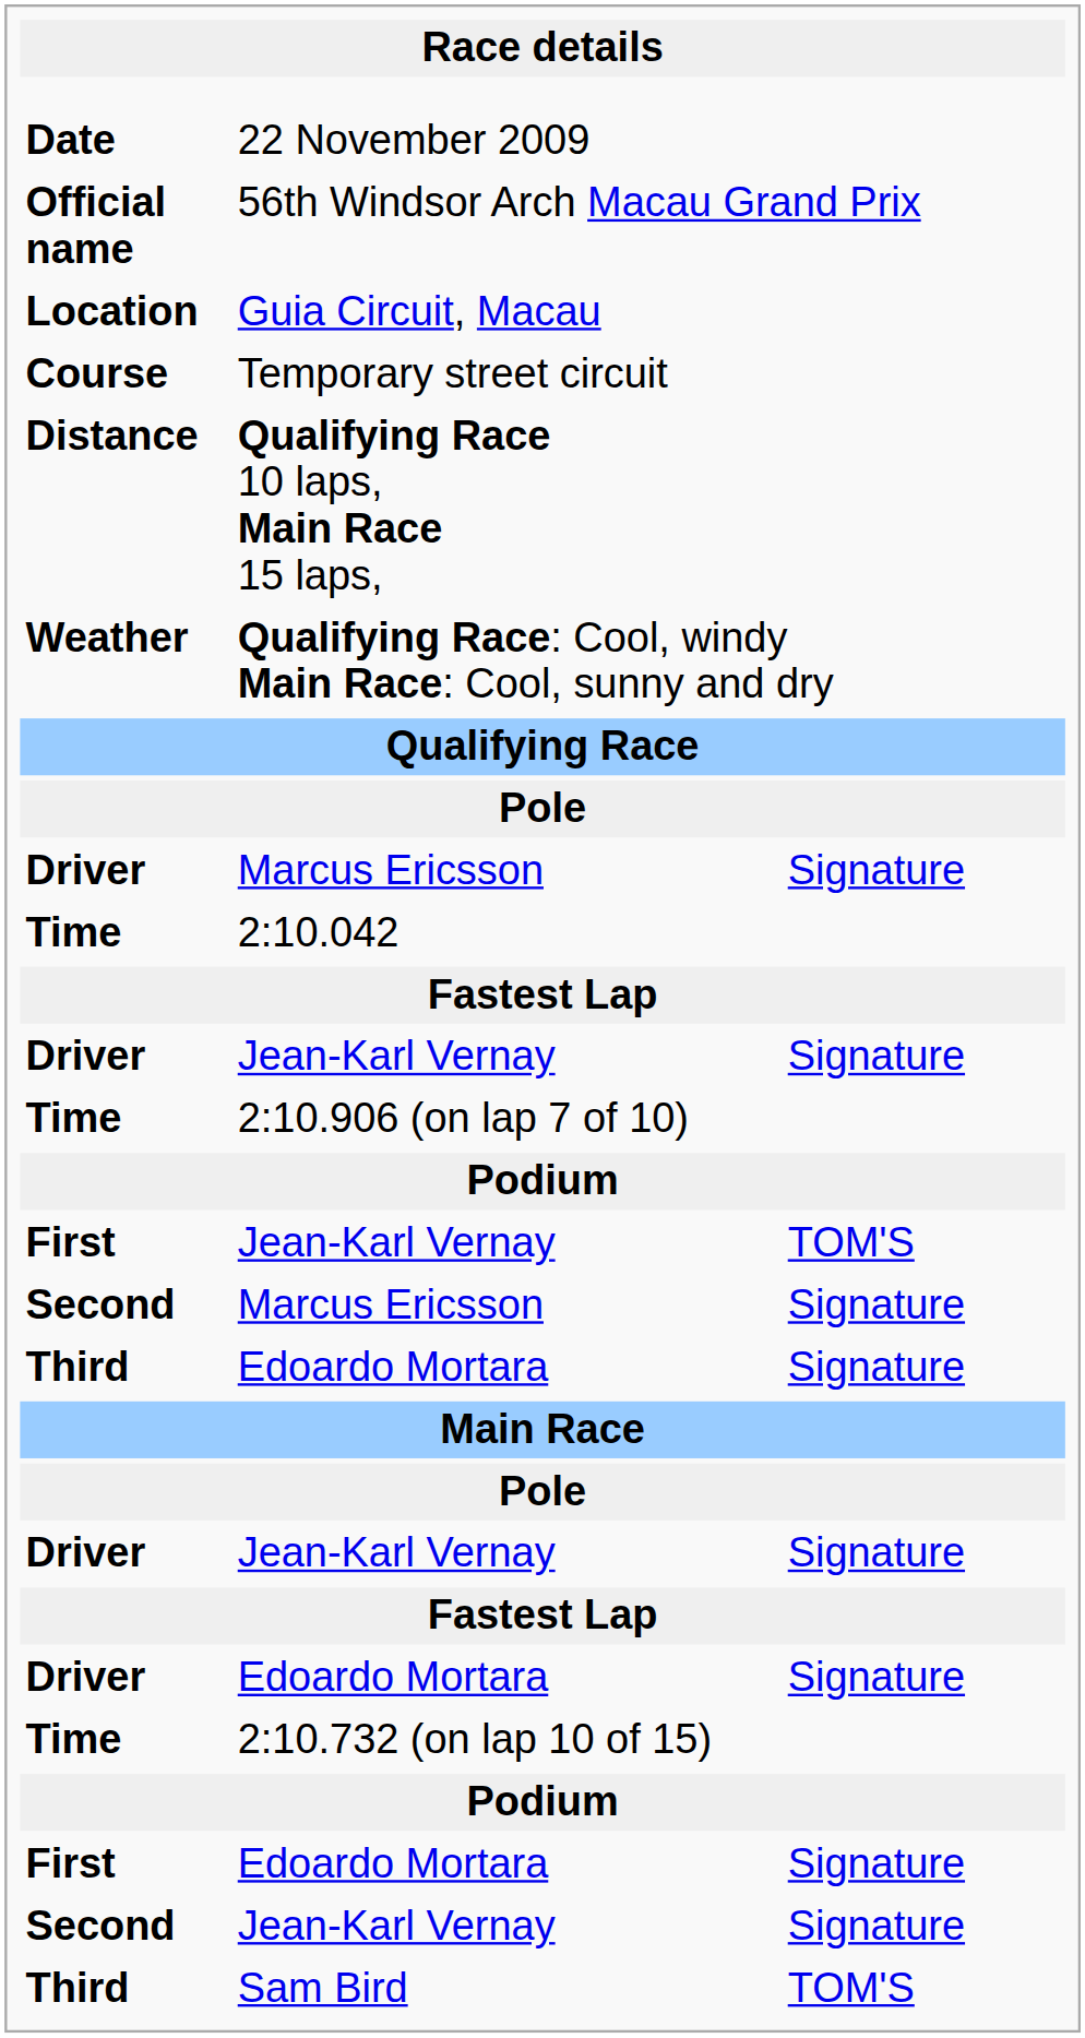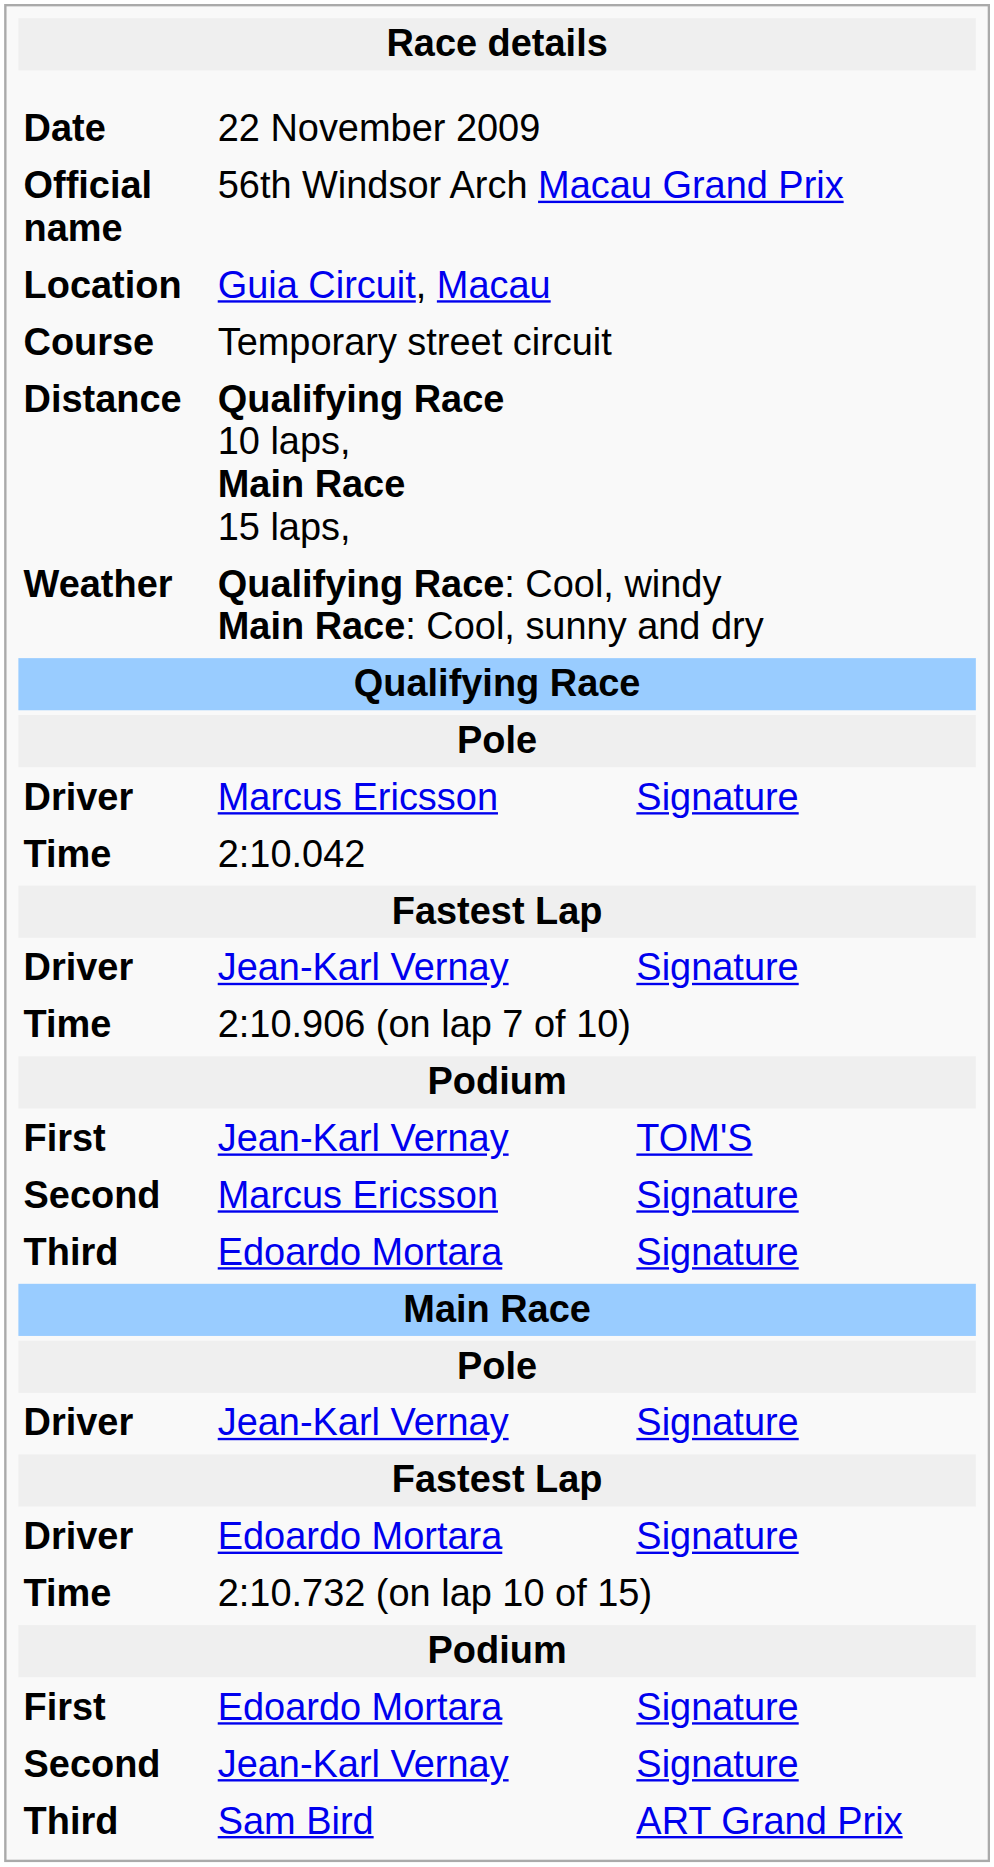 <table class="infobox" align="right" cellpadding="2" style="float:right; width: 26em; ">
 <tr>
 <th colspan="3" style="background:#efefef;">Race details</th>
 </tr>
 <tr>
 <td colspan="3" style="text-align:center;"></td>
 </tr>
 <tr>
 <td colspan="3" style="text-align:center;"></td>
 </tr>
 <tr>
 <td style="width: 20%;"><strong>Date</strong></td>
 <td>22 November 2009</td>
 </tr>
 <tr>
 <td><strong>Official name</strong></td>
 <td colspan=2>56th Windsor Arch <a href='#'>Macau Grand Prix</a></td>
 </tr>
 <tr>
 <td><strong>Location</strong></td>
 <td colspan=2><a href='#'>Guia Circuit</a>, <a href='#'>Macau</a></td>
 </tr>
 <tr>
 <td><strong>Course</strong></td>
 <td colspan=2>Temporary street circuit<br></td>
 </tr>
 <tr>
 <td><strong>Distance</strong></td>
 <td colspan=2><strong>Qualifying Race</strong><br>10 laps, <br><strong>Main Race</strong><br>15 laps, </td>
 </tr>
 <tr>
 <td><strong>Weather</strong></td>
 <td colspan=2><strong>Qualifying Race</strong>: Cool, windy<br><strong>Main Race</strong>: Cool, sunny and dry</td>
 </tr>
 <tr>
 <td colspan="3" style="text-align:center; background-color:#99ccff"><strong>Qualifying Race</strong></td>
 </tr>
 <tr>
 <th colspan="3" style="background:#efefef;">Pole</th>
 </tr>
 <tr>
 <td><strong>Driver</strong></td>
 <td> <a href='#'>Marcus Ericsson</a></td>
 <td><a href='#'>Signature</a></td>
 </tr>
 <tr>
 <td><strong>Time</strong></td>
 <td colspan=2>2:10.042</td>
 </tr>
 <tr>
 <th colspan="3" style="background:#efefef;">Fastest Lap</th>
 </tr>
 <tr>
 <td><strong>Driver</strong></td>
 <td> <a href='#'>Jean-Karl Vernay</a></td>
 <td><a href='#'>Signature</a></td>
 </tr>
 <tr>
 <td><strong>Time</strong></td>
 <td colspan=2>2:10.906 (on lap 7 of 10)</td>
 </tr>
 <tr>
 <th colspan="3" style="background:#efefef;">Podium</th>
 </tr>
 <tr>
 <td><strong>First</strong></td>
 <td> <a href='#'>Jean-Karl Vernay</a></td>
 <td><a href='#'>TOM'S</a></td>
 </tr>
 <tr>
 <td><strong>Second</strong></td>
 <td> <a href='#'>Marcus Ericsson</a></td>
 <td><a href='#'>Signature</a></td>
 </tr>
 <tr>
 <td><strong>Third</strong></td>
 <td> <a href='#'>Edoardo Mortara</a></td>
 <td><a href='#'>Signature</a></td>
 </tr>
 <tr>
 <td colspan="3" style="text-align:center; background-color:#99ccff"><strong>Main Race</strong></td>
 </tr>
 <tr>
 <th colspan="3" style="background:#efefef;">Pole</th>
 </tr>
 <tr>
 <td><strong>Driver</strong></td>
 <td> <a href='#'>Jean-Karl Vernay</a></td>
 <td><a href='#'>Signature</a></td>
 </tr>
 <tr>
 <th colspan="3" style="background:#efefef;">Fastest Lap</th>
 </tr>
 <tr>
 <td><strong>Driver</strong></td>
 <td> <a href='#'>Edoardo Mortara</a></td>
 <td><a href='#'>Signature</a></td>
 </tr>
 <tr>
 <td><strong>Time</strong></td>
 <td colspan=2>2:10.732 (on lap 10 of 15)</td>
 </tr>
 <tr>
 <th colspan="3" style="background:#efefef;">Podium</th>
 </tr>
 <tr>
 <td><strong>First</strong></td>
 <td> <a href='#'>Edoardo Mortara</a></td>
 <td><a href='#'>Signature</a></td>
 </tr>
 <tr>
 <td><strong>Second</strong></td>
 <td> <a href='#'>Jean-Karl Vernay</a></td>
 <td><a href='#'>Signature</a></td>
 </tr>
 <tr>
 <td><strong>Third</strong></td>
 <td> <a href='#'>Sam Bird</a></td>
-<td><a href='#'>TOM'S</a></td>
+<td><a href='#'>ART Grand Prix</a></td>
 </tr>
 </table>
